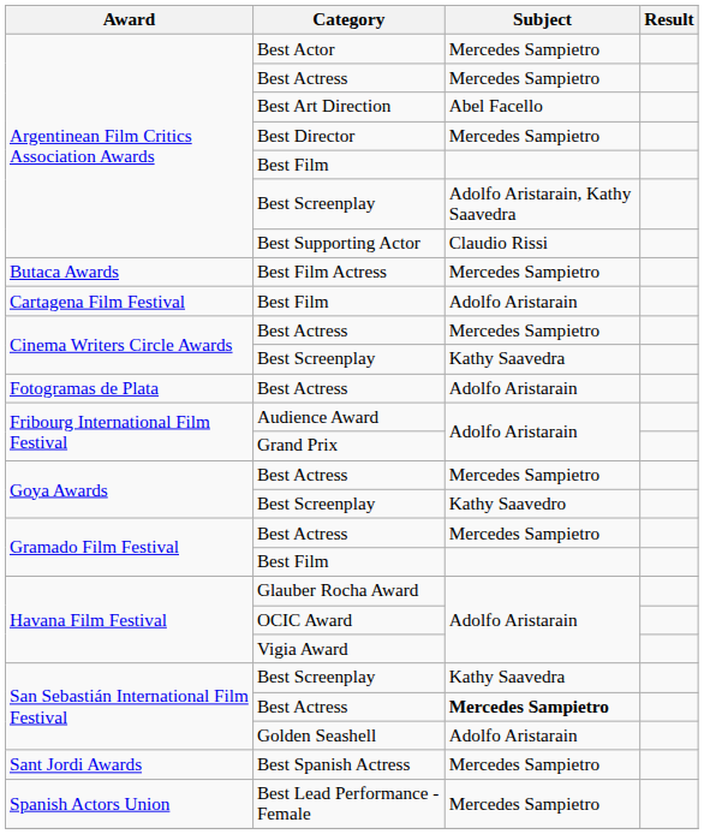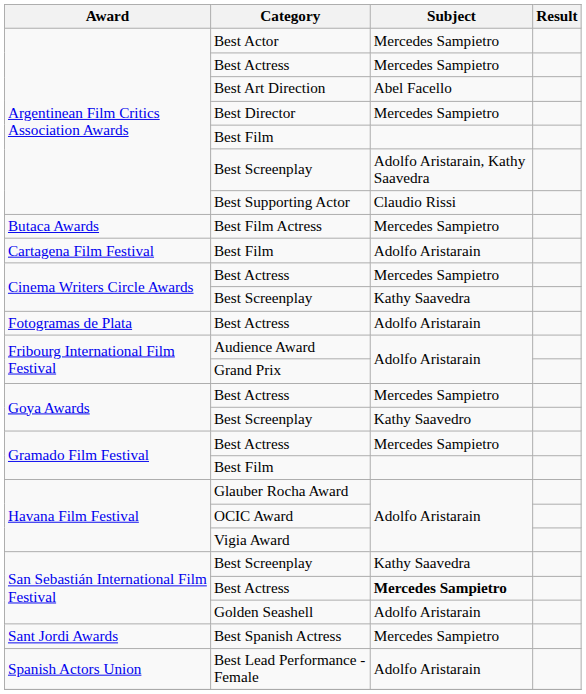 <table class="wikitable">
 <tr>
 <th>Award</th>
 <th>Category</th>
 <th>Subject</th>
 <th>Result</th>
 </tr>
 <tr>
 <td rowspan=7><a href='#'>Argentinean Film Critics Association Awards</a></td>
 <td>Best Actor</td>
 <td>Mercedes Sampietro</td>
 <td></td>
 </tr>
 <tr>
 <td>Best Actress</td>
 <td>Mercedes Sampietro</td>
 <td></td>
 </tr>
 <tr>
 <td>Best Art Direction</td>
 <td>Abel Facello</td>
 <td></td>
 </tr>
 <tr>
 <td>Best Director</td>
 <td>Mercedes Sampietro</td>
 <td></td>
 </tr>
 <tr>
 <td>Best Film</td>
 <td></td>
 <td></td>
 </tr>
 <tr>
 <td>Best Screenplay</td>
 <td>Adolfo Aristarain, Kathy Saavedra</td>
 <td></td>
 </tr>
 <tr>
 <td>Best Supporting Actor</td>
 <td>Claudio Rissi</td>
 <td></td>
 </tr>
 <tr>
 <td><a href='#'>Butaca Awards</a></td>
 <td>Best Film Actress</td>
 <td>Mercedes Sampietro</td>
 <td></td>
 </tr>
 <tr>
 <td><a href='#'>Cartagena Film Festival</a></td>
 <td>Best Film</td>
 <td>Adolfo Aristarain</td>
 <td></td>
 </tr>
 <tr>
 <td rowspan=2><a href='#'>Cinema Writers Circle Awards</a></td>
 <td>Best Actress</td>
 <td>Mercedes Sampietro</td>
 <td></td>
 </tr>
 <tr>
 <td>Best Screenplay</td>
 <td>Kathy Saavedra</td>
 <td></td>
 </tr>
 <tr>
 <td><a href='#'>Fotogramas de Plata</a></td>
 <td>Best Actress</td>
 <td>Adolfo Aristarain</td>
 <td></td>
 </tr>
 <tr>
 <td rowspan=2><a href='#'>Fribourg International Film Festival</a></td>
 <td>Audience Award</td>
 <td rowspan=2>Adolfo Aristarain</td>
 <td></td>
 </tr>
 <tr>
 <td>Grand Prix</td>
 <td></td>
 </tr>
 <tr>
 <td rowspan=2><a href='#'>Goya Awards</a></td>
 <td>Best Actress</td>
 <td>Mercedes Sampietro</td>
 <td></td>
 </tr>
 <tr>
 <td>Best Screenplay</td>
 <td>Kathy Saavedro</td>
 <td></td>
 </tr>
 <tr>
 <td rowspan=2><a href='#'>Gramado Film Festival</a></td>
 <td>Best Actress</td>
 <td>Mercedes Sampietro</td>
 <td></td>
 </tr>
 <tr>
 <td>Best Film</td>
 <td></td>
 <td></td>
 </tr>
 <tr>
 <td rowspan=3><a href='#'>Havana Film Festival</a></td>
 <td>Glauber Rocha Award</td>
 <td rowspan=3>Adolfo Aristarain</td>
 <td></td>
 </tr>
 <tr>
 <td>OCIC Award</td>
 <td></td>
 </tr>
 <tr>
 <td>Vigia Award</td>
 <td></td>
 </tr>
 <tr>
 <td rowspan=3><a href='#'>San Sebastián International Film Festival</a></td>
 <td>Best Screenplay</td>
 <td>Kathy Saavedra</td>
 <td></td>
 </tr>
 <tr>
 <td>Best Actress</td>
 <td><strong>Mercedes Sampietro</strong></td>
 <td></td>
 </tr>
 <tr>
 <td>Golden Seashell</td>
 <td>Adolfo Aristarain</td>
 <td></td>
 </tr>
 <tr>
 <td><a href='#'>Sant Jordi Awards</a></td>
 <td>Best Spanish Actress</td>
 <td>Mercedes Sampietro</td>
 <td></td>
 </tr>
 <tr>
 <td><a href='#'>Spanish Actors Union</a></td>
 <td>Best Lead Performance - Female</td>
-<td>Mercedes Sampietro</td>
+<td>Adolfo Aristarain</td>
 <td></td>
 </tr>
 <tr>
 </tr>
 </table>
